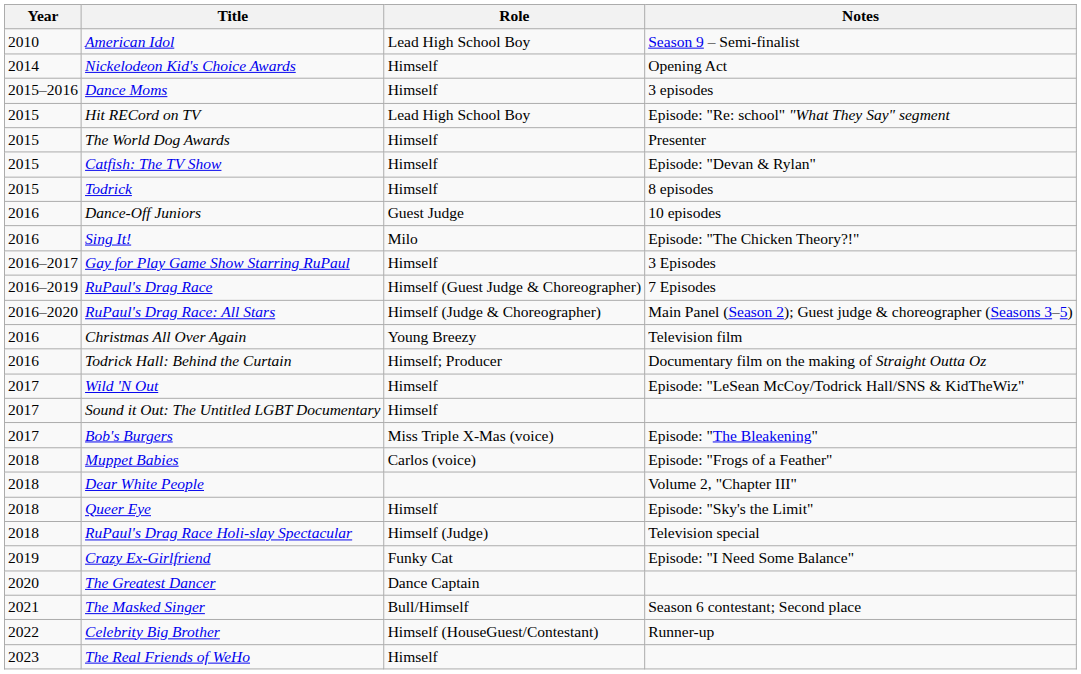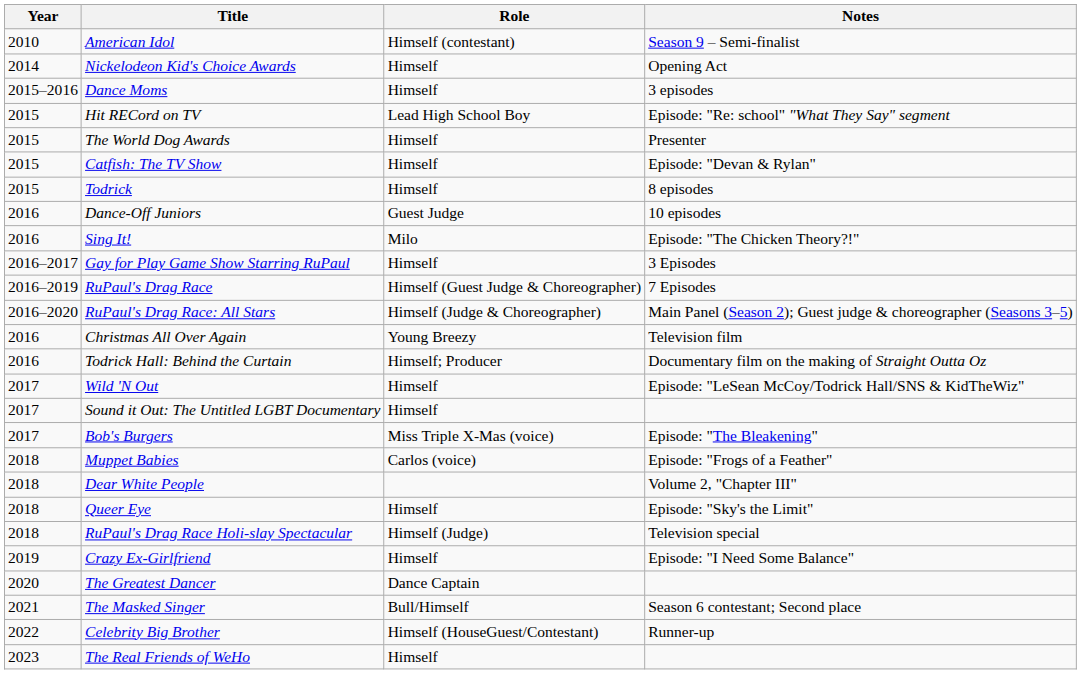 <table class="wikitable sortable">
 <tr>
 <th>Year</th>
 <th>Title</th>
 <th>Role</th>
 <th class="unsortable">Notes</th>
 </tr>
 <tr>
 <td>2010</td>
 <td><em><a href='#'>American Idol</a></em></td>
-<td>Lead High School Boy</td>
+<td>Himself (contestant)</td>
 <td><a href='#'>Season 9</a> – Semi-finalist</td>
 </tr>
 <tr>
 <td>2014</td>
 <td><em><a href='#'>Nickelodeon Kid's Choice Awards</a></em></td>
 <td>Himself</td>
 <td>Opening Act</td>
 </tr>
 <tr>
 <td>2015–2016</td>
 <td><em><a href='#'>Dance Moms</a></em></td>
 <td>Himself</td>
 <td>3 episodes</td>
 </tr>
 <tr>
 <td>2015</td>
 <td><em>Hit RECord on TV</em></td>
 <td>Lead High School Boy</td>
 <td>Episode: "Re: school" <em>"What They Say" segment</em></td>
 </tr>
 <tr>
 <td>2015</td>
 <td><em>The World Dog Awards</em></td>
 <td>Himself</td>
 <td>Presenter</td>
 </tr>
 <tr>
 <td>2015</td>
 <td><em><a href='#'>Catfish: The TV Show</a></em></td>
 <td>Himself</td>
 <td>Episode: "Devan & Rylan"</td>
 </tr>
 <tr>
 <td>2015</td>
 <td><em><a href='#'>Todrick</a></em></td>
 <td>Himself</td>
 <td>8 episodes</td>
 </tr>
 <tr>
 <td>2016</td>
 <td><em>Dance-Off Juniors</em></td>
 <td>Guest Judge</td>
 <td>10 episodes</td>
 </tr>
 <tr>
 <td>2016</td>
 <td><em><a href='#'>Sing It!</a></em></td>
 <td>Milo</td>
 <td>Episode: "The Chicken Theory?!"</td>
 </tr>
 <tr>
 <td>2016–2017</td>
 <td><em><a href='#'>Gay for Play Game Show Starring RuPaul</a></em></td>
 <td>Himself</td>
 <td>3 Episodes</td>
 </tr>
 <tr>
 <td>2016–2019</td>
 <td><em><a href='#'>RuPaul's Drag Race</a></em></td>
 <td>Himself (Guest Judge & Choreographer)</td>
 <td>7 Episodes</td>
 </tr>
 <tr>
 <td>2016–2020</td>
 <td><em><a href='#'>RuPaul's Drag Race: All Stars</a></em></td>
 <td>Himself (Judge & Choreographer)</td>
 <td>Main Panel (<a href='#'>Season 2</a>); Guest judge & choreographer (<a href='#'>Seasons 3</a>–<a href='#'>5</a>)</td>
 </tr>
 <tr>
 <td>2016</td>
 <td><em>Christmas All Over Again</em></td>
 <td>Young Breezy</td>
 <td>Television film</td>
 </tr>
 <tr>
 <td>2016</td>
 <td><em>Todrick Hall: Behind the Curtain</em></td>
 <td>Himself; Producer</td>
 <td>Documentary film on the making of <em>Straight Outta Oz</em></td>
 </tr>
 <tr>
 <td>2017</td>
 <td><em><a href='#'>Wild 'N Out</a></em></td>
 <td>Himself</td>
 <td>Episode: "LeSean McCoy/Todrick Hall/SNS & KidTheWiz"</td>
 </tr>
 <tr>
 <td>2017</td>
 <td><em>Sound it Out: The Untitled LGBT Documentary</em></td>
 <td>Himself</td>
 <td></td>
 </tr>
 <tr>
 <td>2017</td>
 <td><em><a href='#'>Bob's Burgers</a></em></td>
 <td>Miss Triple X-Mas (voice)</td>
 <td>Episode: "<a href='#'>The Bleakening</a>"</td>
 </tr>
 <tr>
 <td>2018</td>
 <td><em><a href='#'>Muppet Babies</a></em></td>
 <td>Carlos (voice)</td>
 <td>Episode: "Frogs of a Feather"</td>
 </tr>
 <tr>
 <td>2018</td>
 <td><em><a href='#'>Dear White People</a></em></td>
 <td></td>
 <td>Volume 2, "Chapter III"</td>
 </tr>
 <tr>
 <td>2018</td>
 <td><em><a href='#'>Queer Eye</a></em></td>
 <td>Himself</td>
 <td>Episode: "Sky's the Limit"</td>
 </tr>
 <tr>
 <td>2018</td>
 <td><em><a href='#'>RuPaul's Drag Race Holi-slay Spectacular</a></em></td>
 <td>Himself (Judge)</td>
 <td>Television special</td>
 </tr>
 <tr>
 <td>2019</td>
 <td><em><a href='#'>Crazy Ex-Girlfriend</a></em></td>
-<td>Funky Cat</td>
+<td>Himself</td>
 <td>Episode: "I Need Some Balance"</td>
 </tr>
 <tr>
 <td>2020</td>
 <td><em><a href='#'>The Greatest Dancer</a></em></td>
 <td>Dance Captain</td>
 <td></td>
 </tr>
 <tr>
 <td>2021</td>
 <td><em><a href='#'>The Masked Singer</a></em></td>
 <td>Bull/Himself</td>
 <td>Season 6 contestant; Second place</td>
 </tr>
 <tr>
 <td>2022</td>
 <td><em><a href='#'>Celebrity Big Brother</a></em></td>
 <td>Himself (HouseGuest/Contestant)</td>
 <td>Runner-up</td>
 </tr>
 <tr>
 <td>2023</td>
 <td><em><a href='#'>The Real Friends of WeHo</a></em></td>
 <td>Himself</td>
 <td></td>
 </tr>
 </table>
